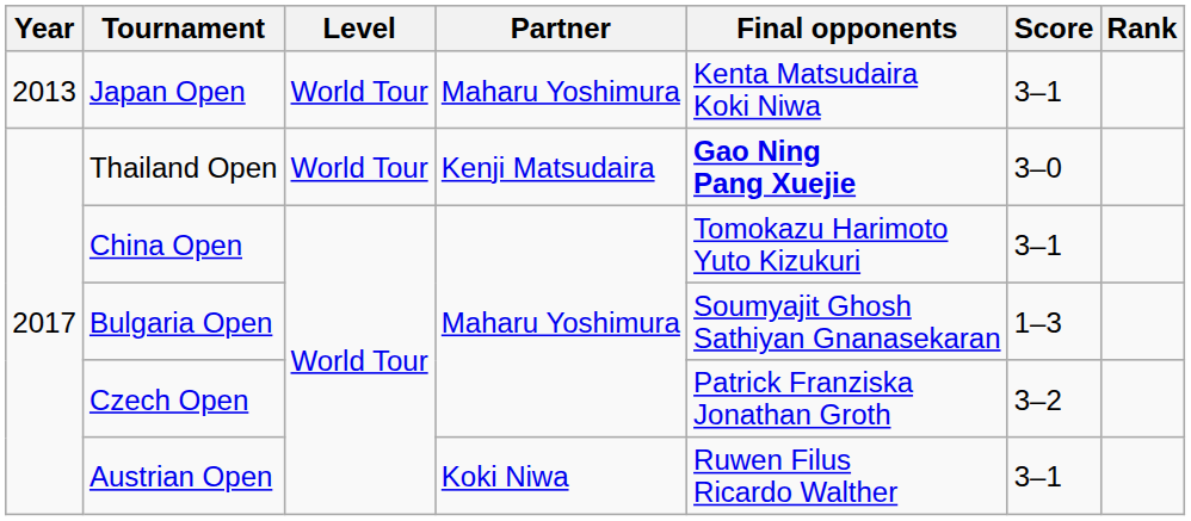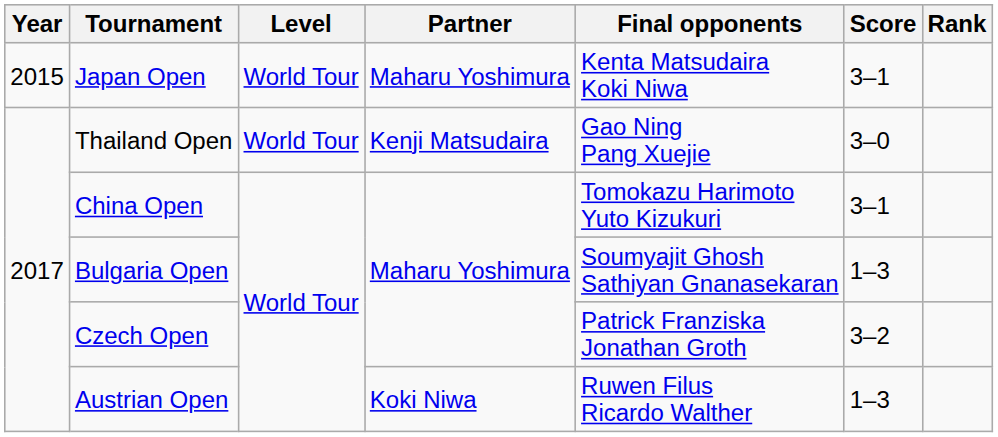 <table class="sortable wikitable" style="font-size: 95%;">
 <tr>
 <th>Year</th>
 <th>Tournament</th>
 <th>Level</th>
 <th>Partner</th>
 <th>Final opponents</th>
 <th>Score</th>
 <th>Rank</th>
 </tr>
 <tr>
-<td>2013</td>
+<td>2015</td>
 <td><a href='#'>Japan Open</a></td>
 <td><a href='#'>World Tour</a></td>
 <td><a href='#'>Maharu Yoshimura</a></td>
 <td><a href='#'>Kenta Matsudaira</a><br><a href='#'>Koki Niwa</a></td>
 <td>3–1</td>
 <td></td>
 </tr>
 <tr>
 <td rowspan=5>2017</td>
 <td>Thailand Open</td>
 <td><a href='#'>World Tour</a></td>
 <td><a href='#'>Kenji Matsudaira</a></td>
-<td><strong><a href='#'>Gao Ning</a><br><a href='#'>Pang Xuejie</a></strong></td>
+<td><a href='#'>Gao Ning</a><br><a href='#'>Pang Xuejie</a></td>
 <td>3–0</td>
 <td></td>
 </tr>
 <tr>
 <td><a href='#'>China Open</a></td>
 <td rowspan=4><a href='#'>World Tour</a></td>
 <td rowspan=3><a href='#'>Maharu Yoshimura</a></td>
 <td><a href='#'>Tomokazu Harimoto</a><br><a href='#'>Yuto Kizukuri</a></td>
 <td>3–1</td>
 <td></td>
 </tr>
 <tr>
 <td><a href='#'>Bulgaria Open</a></td>
 <td><a href='#'>Soumyajit Ghosh</a><br><a href='#'>Sathiyan Gnanasekaran</a></td>
 <td>1–3</td>
 <td></td>
 </tr>
 <tr>
 <td><a href='#'>Czech Open</a></td>
 <td><a href='#'>Patrick Franziska</a><br><a href='#'>Jonathan Groth</a></td>
 <td>3–2</td>
 <td></td>
 </tr>
 <tr>
 <td><a href='#'>Austrian Open</a></td>
 <td><a href='#'>Koki Niwa</a></td>
 <td><a href='#'>Ruwen Filus</a><br><a href='#'>Ricardo Walther</a></td>
-<td>3–1</td>
+<td>1–3</td>
 <td></td>
 </tr>
 </table>
